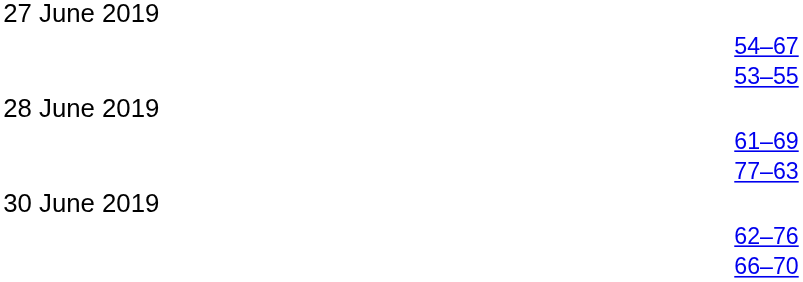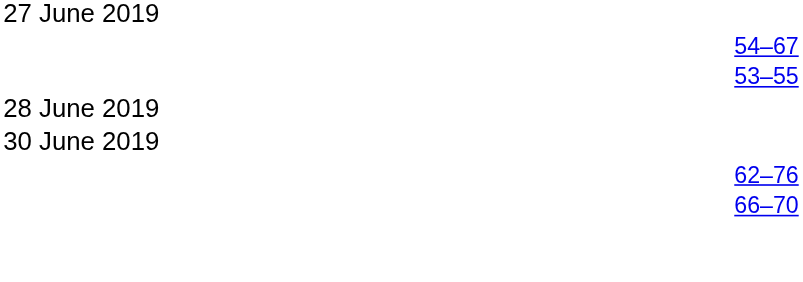 <table style="width:100%;" cellspacing="1">
 <tr>
 <th width=25%></th>
 <th width=2%></th>
 <th width=6%></th>
 <th width=2%></th>
 <th width=25%></th>
 </tr>
 <tr>
 <td>27 June 2019</td>
 </tr>
 <tr style=font-size:90%>
 <td align=right></td>
 <td></td>
 <td align=center><a href='#'>54–67</a></td>
 <td></td>
 <td></td>
 <td></td>
 </tr>
 <tr style=font-size:90%>
 <td align=right></td>
 <td></td>
 <td align=center><a href='#'>53–55</a></td>
 <td></td>
 <td></td>
 <td></td>
 </tr>
 <tr>
 <td>28 June 2019</td>
 </tr>
-<tr style=font-size:90%>
-<td align=right></td>
-<td></td>
-<td align=center><a href='#'>61–69</a></td>
-<td></td>
-<td></td>
-<td></td>
-</tr>
-<tr style=font-size:90%>
-<td align=right></td>
-<td></td>
-<td align=center><a href='#'>77–63</a></td>
-<td></td>
-<td></td>
-<td></td>
-</tr>
 <tr>
 <td>30 June 2019</td>
 </tr>
 <tr style=font-size:90%>
 <td align=right></td>
 <td></td>
 <td align=center><a href='#'>62–76</a></td>
 <td></td>
 <td></td>
 <td></td>
 </tr>
 <tr style=font-size:90%>
 <td align=right></td>
 <td></td>
 <td align=center><a href='#'>66–70</a></td>
 <td></td>
 <td></td>
 <td></td>
 </tr>
 </table>
